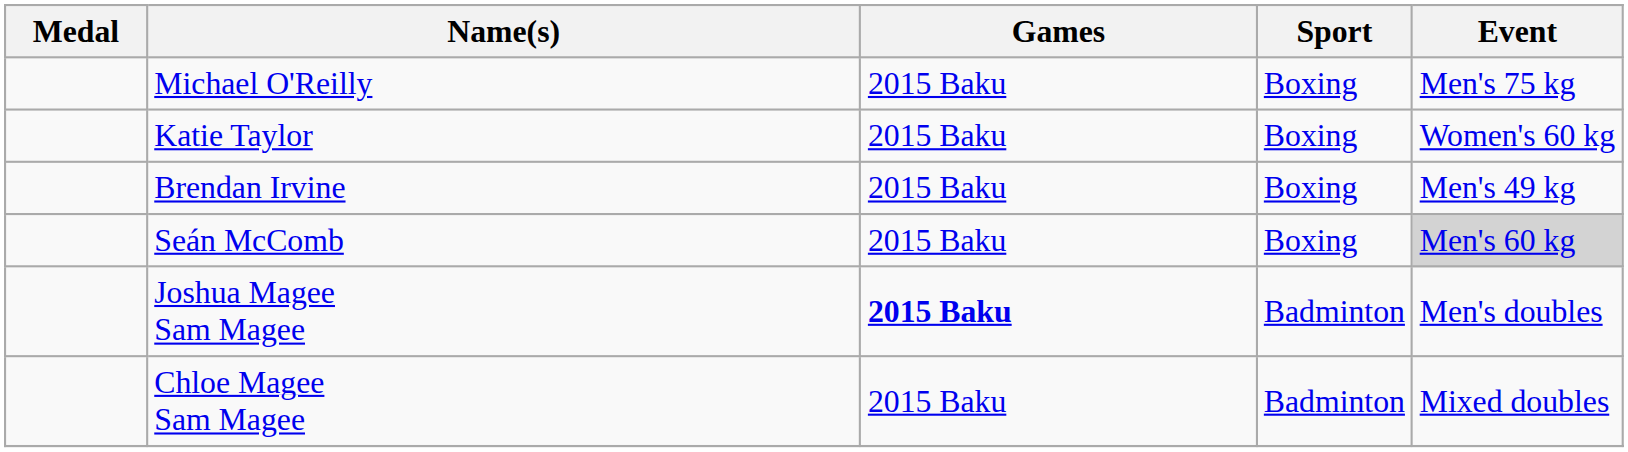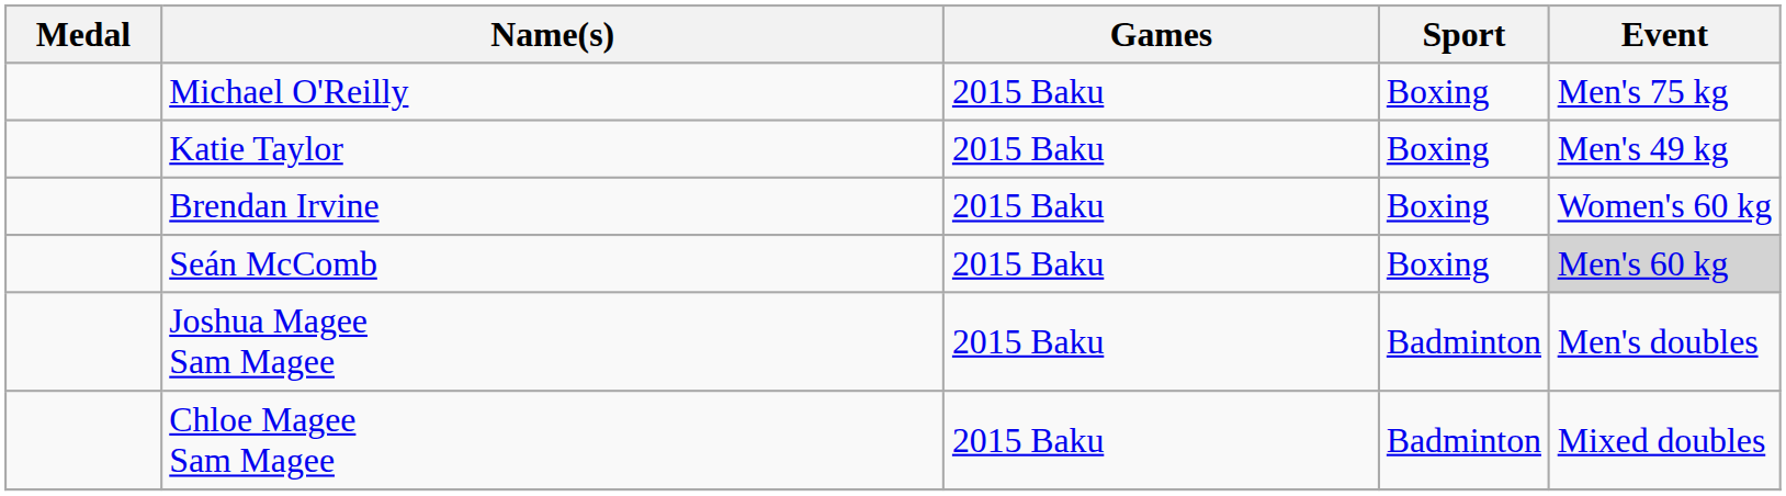 <table class="wikitable sortable" style="font-size: 95%;">
 <tr>
 <th style="width:4em">Medal</th>
 <th style="width:22em">Name(s)</th>
 <th style="width:12em">Games</th>
 <th>Sport</th>
 <th>Event</th>
 </tr>
 <tr>
 <td></td>
 <td><a href='#'>Michael O'Reilly</a></td>
 <td> <a href='#'>2015 Baku</a></td>
 <td> <a href='#'>Boxing</a></td>
 <td><a href='#'>Men's 75 kg</a></td>
 </tr>
 <tr>
 <td></td>
 <td><a href='#'>Katie Taylor</a></td>
 <td> <a href='#'>2015 Baku</a></td>
 <td> <a href='#'>Boxing</a></td>
-<td><a href='#'>Women's 60 kg</a></td>
+<td><a href='#'>Men's 49 kg</a></td>
 </tr>
 <tr>
 <td></td>
 <td><a href='#'>Brendan Irvine</a></td>
 <td> <a href='#'>2015 Baku</a></td>
 <td> <a href='#'>Boxing</a></td>
-<td><a href='#'>Men's 49 kg</a></td>
+<td><a href='#'>Women's 60 kg</a></td>
 </tr>
 <tr>
 <td></td>
 <td><a href='#'>Seán McComb</a></td>
 <td> <a href='#'>2015 Baku</a></td>
 <td> <a href='#'>Boxing</a></td>
 <td style="background: lightgrey;"><a href='#'>Men's 60 kg</a></td>
 </tr>
 <tr>
 <td></td>
 <td><a href='#'>Joshua Magee</a> <br> <a href='#'>Sam Magee</a></td>
-<td><strong> <a href='#'>2015 Baku</a></strong></td>
+<td> <a href='#'>2015 Baku</a></td>
 <td> <a href='#'>Badminton</a></td>
 <td><a href='#'>Men's doubles</a></td>
 </tr>
 <tr>
 <td></td>
 <td><a href='#'>Chloe Magee</a> <br> <a href='#'>Sam Magee</a></td>
 <td> <a href='#'>2015 Baku</a></td>
 <td> <a href='#'>Badminton</a></td>
 <td><a href='#'>Mixed doubles</a></td>
 </tr>
 <tr>
 </tr>
 </table>
